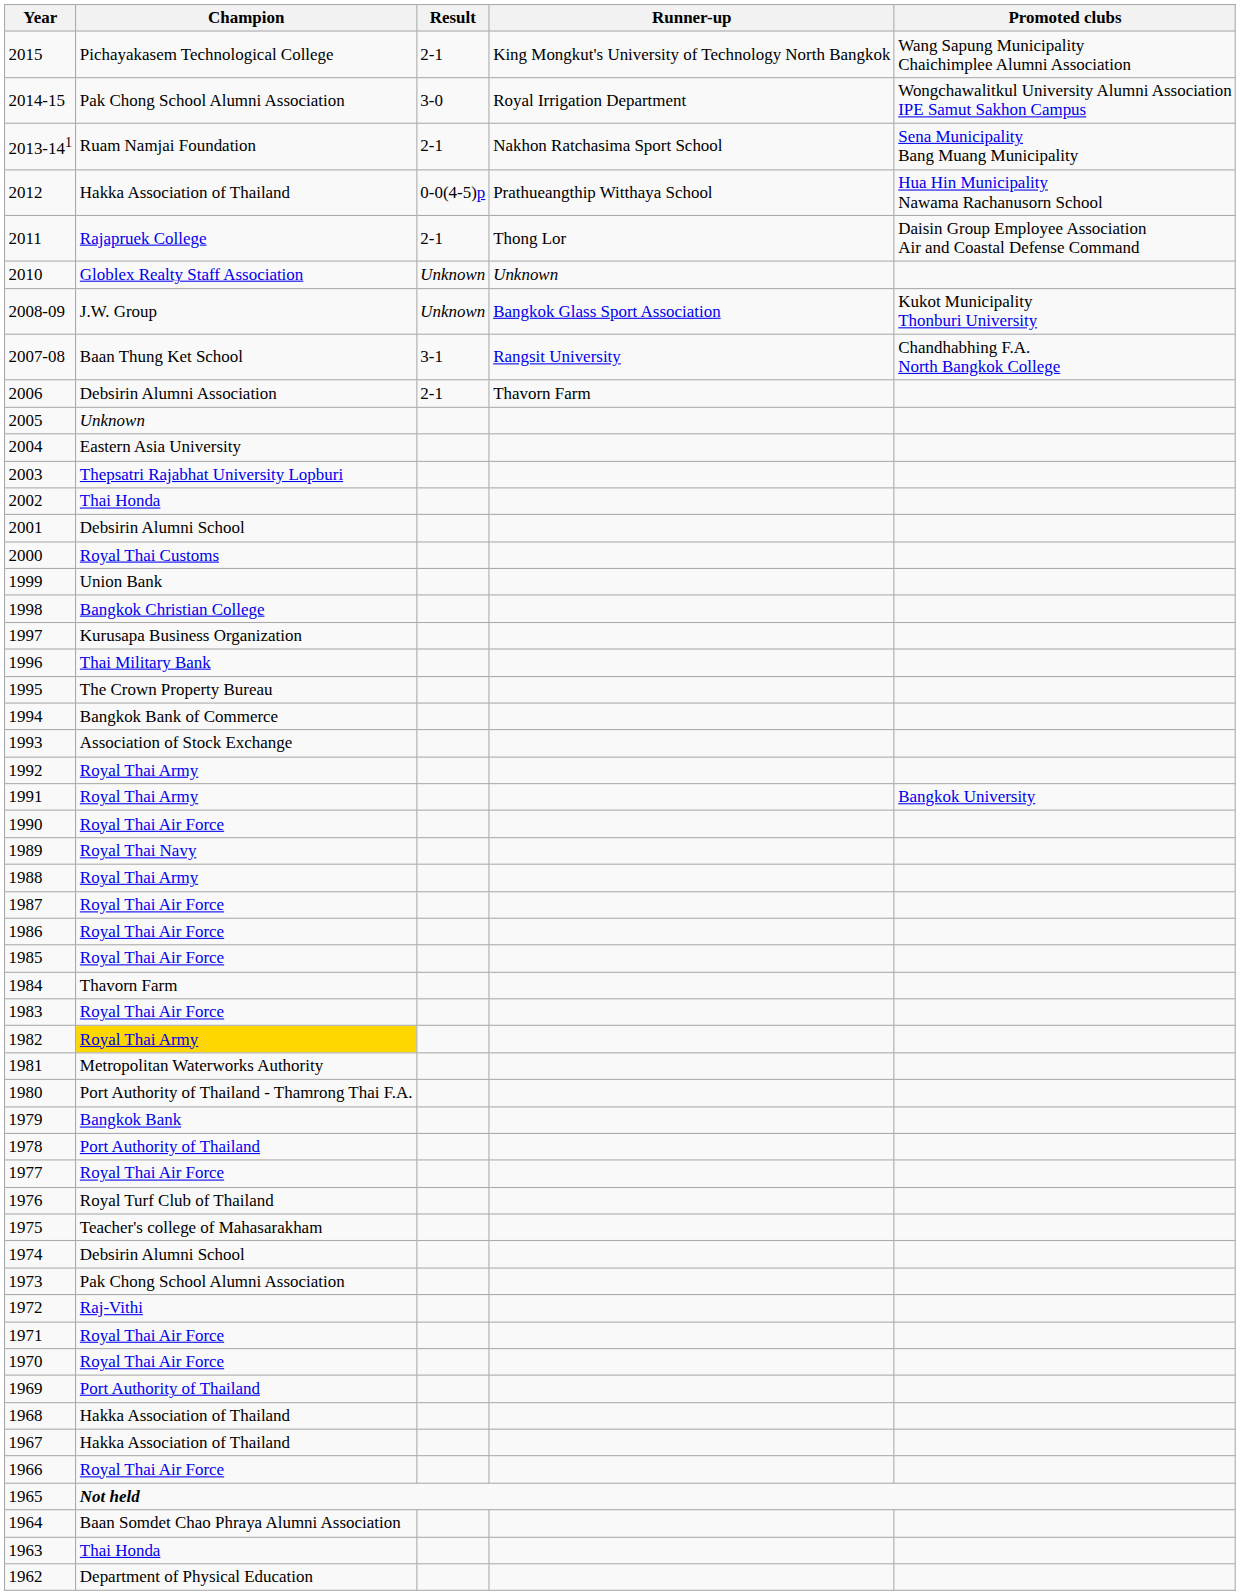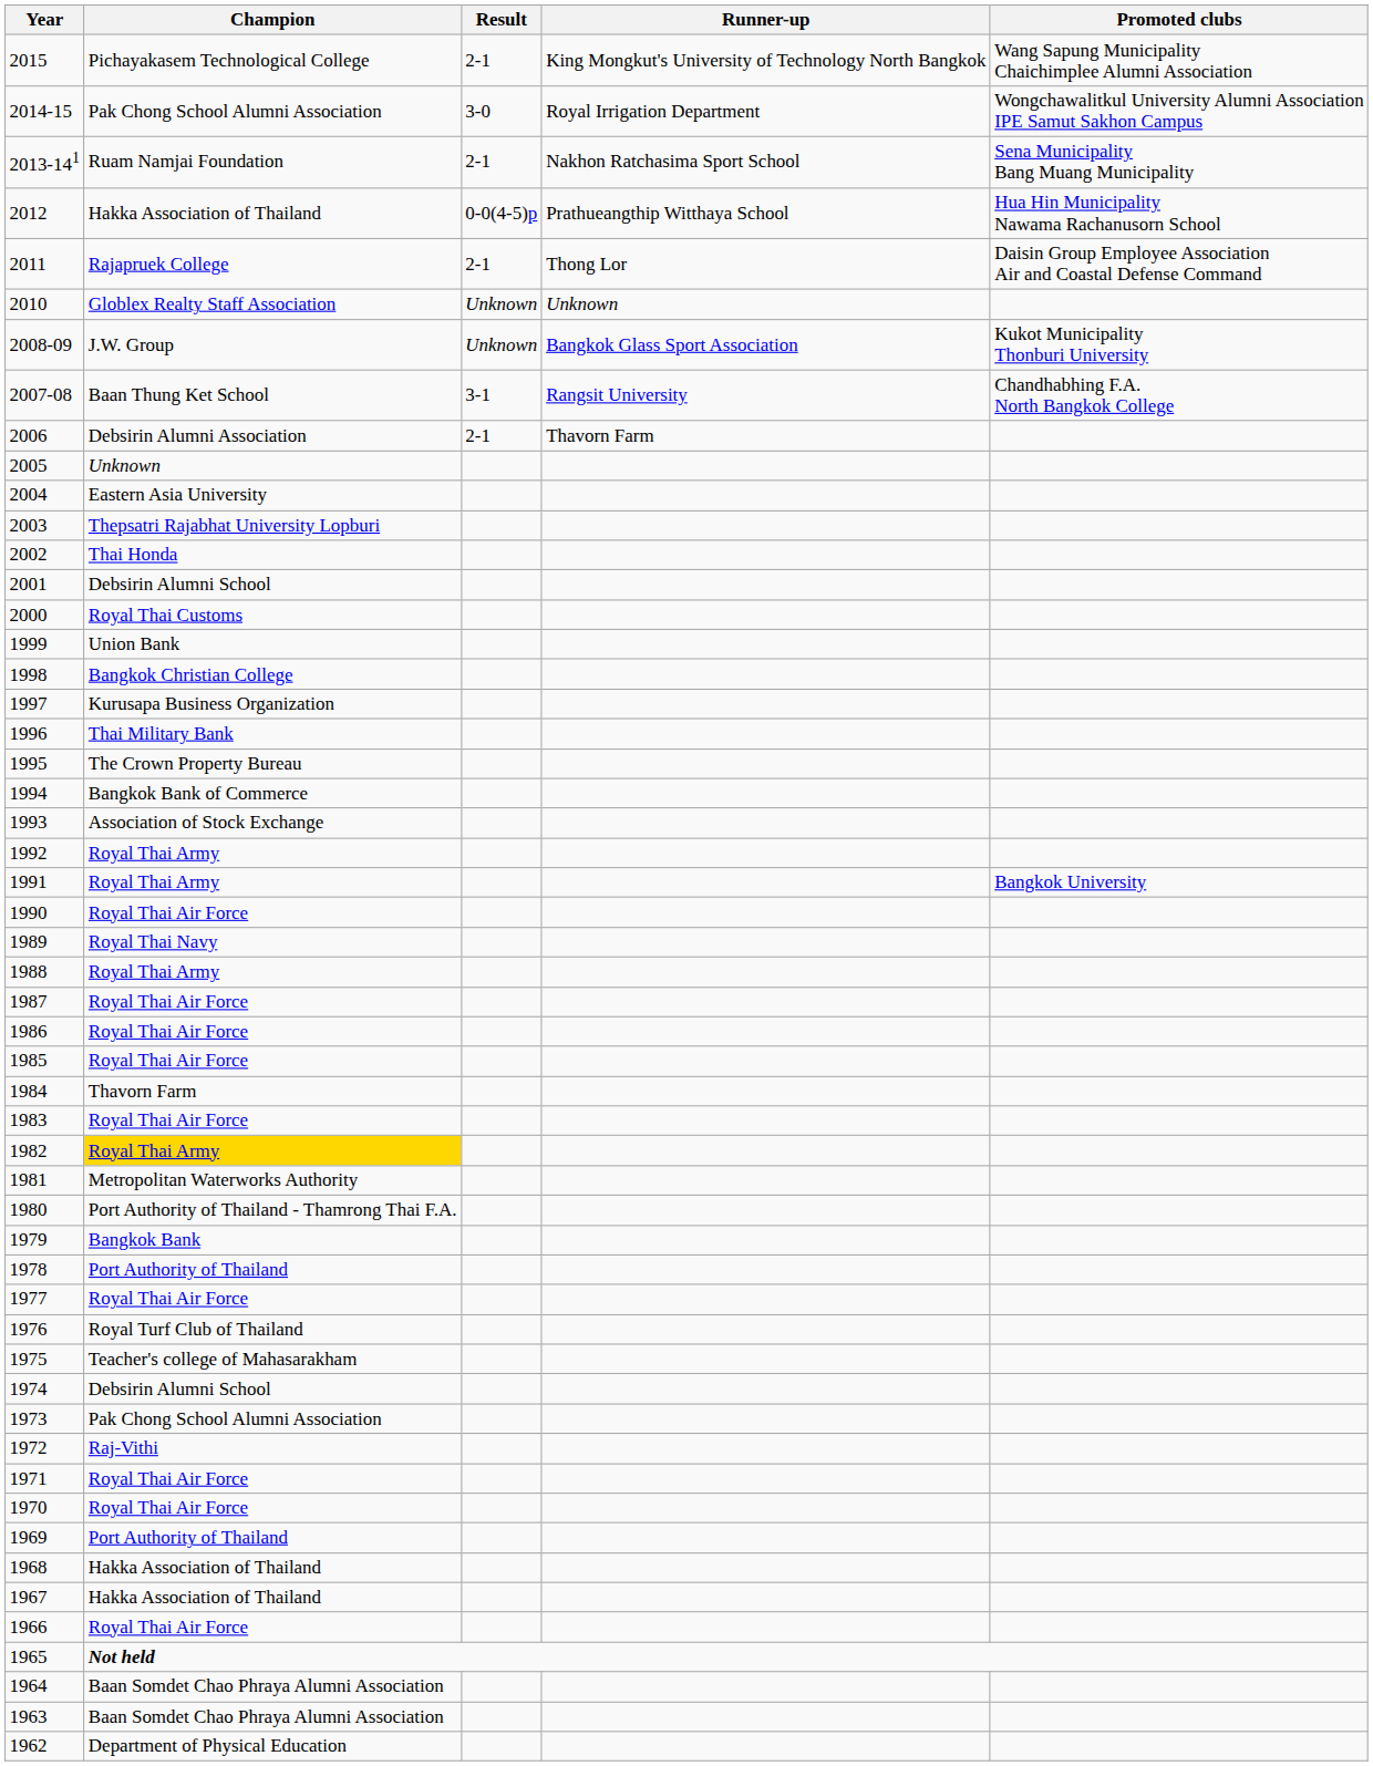 <table class="wikitable sortable">
 <tr>
 <th>Year</th>
 <th>Champion</th>
 <th>Result</th>
 <th>Runner-up</th>
 <th>Promoted clubs</th>
 </tr>
 <tr>
 <td>2015</td>
 <td>Pichayakasem Technological College</td>
 <td>2-1</td>
 <td>King Mongkut's University of Technology North Bangkok</td>
 <td>Wang Sapung Municipality<br>Chaichimplee Alumni Association</td>
 </tr>
 <tr>
 <td>2014-15</td>
 <td>Pak Chong School Alumni Association</td>
 <td>3-0</td>
 <td>Royal Irrigation Department</td>
 <td>Wongchawalitkul University Alumni Association<br><a href='#'>IPE Samut Sakhon Campus</a></td>
 </tr>
 <tr>
 <td>2013-14<sup>1</sup></td>
 <td>Ruam Namjai Foundation</td>
 <td>2-1</td>
 <td>Nakhon Ratchasima Sport School</td>
 <td><a href='#'>Sena Municipality</a><br>Bang Muang Municipality</td>
 </tr>
 <tr>
 <td>2012</td>
 <td>Hakka Association of Thailand</td>
 <td>0-0(4-5)<a href='#'>p</a></td>
 <td>Prathueangthip Witthaya School</td>
 <td><a href='#'>Hua Hin Municipality</a><br>Nawama Rachanusorn School</td>
 </tr>
 <tr>
 <td>2011</td>
 <td><a href='#'>Rajapruek College</a></td>
 <td>2-1</td>
 <td>Thong Lor</td>
 <td>Daisin Group Employee Association<br>Air and Coastal Defense Command</td>
 </tr>
 <tr>
 <td>2010</td>
 <td><a href='#'>Globlex Realty Staff Association</a></td>
 <td><em>Unknown</em></td>
 <td><em>Unknown</em></td>
 <td></td>
 </tr>
 <tr>
 <td>2008-09</td>
 <td>J.W. Group</td>
 <td><em>Unknown</em></td>
 <td><a href='#'>Bangkok Glass Sport Association</a></td>
 <td>Kukot Municipality<br><a href='#'>Thonburi University</a></td>
 </tr>
 <tr>
 <td>2007-08</td>
 <td>Baan Thung Ket School</td>
 <td>3-1</td>
 <td><a href='#'>Rangsit University</a></td>
 <td>Chandhabhing F.A.<br><a href='#'>North Bangkok College</a></td>
 </tr>
 <tr>
 <td>2006</td>
 <td>Debsirin Alumni Association</td>
 <td>2-1</td>
 <td>Thavorn Farm</td>
 <td></td>
 </tr>
 <tr>
 <td>2005</td>
 <td><em>Unknown</em></td>
 <td></td>
 <td></td>
 <td></td>
 </tr>
 <tr>
 <td>2004</td>
 <td>Eastern Asia University</td>
 <td></td>
 <td></td>
 <td></td>
 </tr>
 <tr>
 <td>2003</td>
 <td><a href='#'>Thepsatri Rajabhat University Lopburi</a></td>
 <td></td>
 <td></td>
 <td></td>
 </tr>
 <tr>
 <td>2002</td>
 <td><a href='#'>Thai Honda</a></td>
 <td></td>
 <td></td>
 <td></td>
 </tr>
 <tr>
 <td>2001</td>
 <td>Debsirin Alumni School</td>
 <td></td>
 <td></td>
 <td></td>
 </tr>
 <tr>
 <td>2000</td>
 <td><a href='#'>Royal Thai Customs</a></td>
 <td></td>
 <td></td>
 <td></td>
 </tr>
 <tr>
 <td>1999</td>
 <td>Union Bank</td>
 <td></td>
 <td></td>
 <td></td>
 </tr>
 <tr>
 <td>1998</td>
 <td><a href='#'>Bangkok Christian College</a></td>
 <td></td>
 <td></td>
 <td></td>
 </tr>
 <tr>
 <td>1997</td>
 <td>Kurusapa Business Organization</td>
 <td></td>
 <td></td>
 <td></td>
 </tr>
 <tr>
 <td>1996</td>
 <td><a href='#'>Thai Military Bank</a></td>
 <td></td>
 <td></td>
 <td></td>
 </tr>
 <tr>
 <td>1995</td>
 <td>The Crown Property Bureau</td>
 <td></td>
 <td></td>
 <td></td>
 </tr>
 <tr>
 <td>1994</td>
 <td>Bangkok Bank of Commerce</td>
 <td></td>
 <td></td>
 <td></td>
 </tr>
 <tr>
 <td>1993</td>
 <td>Association of Stock Exchange</td>
 <td></td>
 <td></td>
 <td></td>
 </tr>
 <tr>
 <td>1992</td>
 <td><a href='#'>Royal Thai Army</a></td>
 <td></td>
 <td></td>
 <td></td>
 </tr>
 <tr>
 <td>1991</td>
 <td><a href='#'>Royal Thai Army</a></td>
 <td></td>
 <td></td>
 <td><a href='#'>Bangkok University</a></td>
 </tr>
 <tr>
 <td>1990</td>
 <td><a href='#'>Royal Thai Air Force</a></td>
 <td></td>
 <td></td>
 <td></td>
 </tr>
 <tr>
 <td>1989</td>
 <td><a href='#'>Royal Thai Navy</a></td>
 <td></td>
 <td></td>
 <td></td>
 </tr>
 <tr>
 <td>1988</td>
 <td><a href='#'>Royal Thai Army</a></td>
 <td></td>
 <td></td>
 <td></td>
 </tr>
 <tr>
 <td>1987</td>
 <td><a href='#'>Royal Thai Air Force</a></td>
 <td></td>
 <td></td>
 <td></td>
 </tr>
 <tr>
 <td>1986</td>
 <td><a href='#'>Royal Thai Air Force</a></td>
 <td></td>
 <td></td>
 <td></td>
 </tr>
 <tr>
 <td>1985</td>
 <td><a href='#'>Royal Thai Air Force</a></td>
 <td></td>
 <td></td>
 <td></td>
 </tr>
 <tr>
 <td>1984</td>
 <td>Thavorn Farm</td>
 <td></td>
 <td></td>
 <td></td>
 </tr>
 <tr>
 <td>1983</td>
 <td><a href='#'>Royal Thai Air Force</a></td>
 <td></td>
 <td></td>
 <td></td>
 </tr>
 <tr>
 <td>1982</td>
 <td style="background: gold;"><a href='#'>Royal Thai Army</a></td>
 <td></td>
 <td></td>
 <td></td>
 </tr>
 <tr>
 <td>1981</td>
 <td>Metropolitan Waterworks Authority</td>
 <td></td>
 <td></td>
 <td></td>
 </tr>
 <tr>
 <td>1980</td>
 <td>Port Authority of Thailand - Thamrong Thai F.A.</td>
 <td></td>
 <td></td>
 <td></td>
 </tr>
 <tr>
 <td>1979</td>
 <td><a href='#'>Bangkok Bank</a></td>
 <td></td>
 <td></td>
 <td></td>
 </tr>
 <tr>
 <td>1978</td>
 <td><a href='#'>Port Authority of Thailand</a></td>
 <td></td>
 <td></td>
 <td></td>
 </tr>
 <tr>
 <td>1977</td>
 <td><a href='#'>Royal Thai Air Force</a></td>
 <td></td>
 <td></td>
 <td></td>
 </tr>
 <tr>
 <td>1976</td>
 <td>Royal Turf Club of Thailand</td>
 <td></td>
 <td></td>
 <td></td>
 </tr>
 <tr>
 <td>1975</td>
 <td>Teacher's college of Mahasarakham</td>
 <td></td>
 <td></td>
 <td></td>
 </tr>
 <tr>
 <td>1974</td>
 <td>Debsirin Alumni School</td>
 <td></td>
 <td></td>
 <td></td>
 </tr>
 <tr>
 <td>1973</td>
 <td>Pak Chong School Alumni Association</td>
 <td></td>
 <td></td>
 <td></td>
 </tr>
 <tr>
 <td>1972</td>
 <td><a href='#'>Raj-Vithi</a></td>
 <td></td>
 <td></td>
 <td></td>
 </tr>
 <tr>
 <td>1971</td>
 <td><a href='#'>Royal Thai Air Force</a></td>
 <td></td>
 <td></td>
 <td></td>
 </tr>
 <tr>
 <td>1970</td>
 <td><a href='#'>Royal Thai Air Force</a></td>
 <td></td>
 <td></td>
 <td></td>
 </tr>
 <tr>
 <td>1969</td>
 <td><a href='#'>Port Authority of Thailand</a></td>
 <td></td>
 <td></td>
 <td></td>
 </tr>
 <tr>
 <td>1968</td>
 <td>Hakka Association of Thailand</td>
 <td></td>
 <td></td>
 <td></td>
 </tr>
 <tr>
 <td>1967</td>
 <td>Hakka Association of Thailand</td>
 <td></td>
 <td></td>
 <td></td>
 </tr>
 <tr>
 <td>1966</td>
 <td><a href='#'>Royal Thai Air Force</a></td>
 <td></td>
 <td></td>
 <td></td>
 </tr>
 <tr>
 <td>1965</td>
 <td colspan="4"><strong><em>Not held</em></strong></td>
 </tr>
 <tr>
 <td>1964</td>
 <td>Baan Somdet Chao Phraya Alumni Association</td>
 <td></td>
 <td></td>
 <td></td>
 </tr>
 <tr>
 <td>1963</td>
-<td><a href='#'>Thai Honda</a></td>
+<td>Baan Somdet Chao Phraya Alumni Association</td>
 <td></td>
 <td></td>
 <td></td>
 </tr>
 <tr>
 <td>1962</td>
 <td>Department of Physical Education</td>
 <td></td>
 <td></td>
 <td></td>
 </tr>
 </table>
